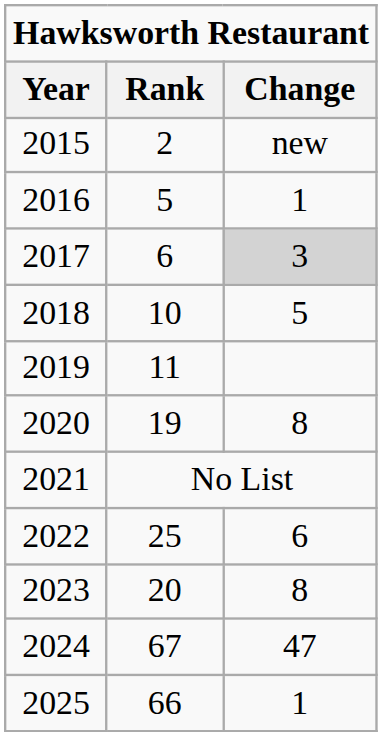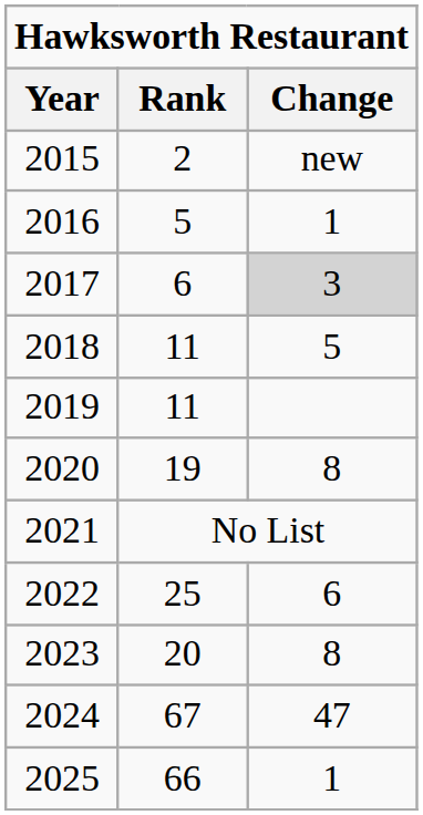 <table class="wikitable" style="font-size: 90%; text-align: center;">
 <tr>
 <td colspan="3"><strong>Hawksworth Restaurant</strong></td>
 </tr>
 <tr>
 <th>Year</th>
 <th>Rank</th>
 <th>Change</th>
 </tr>
 <tr>
 <td>2015</td>
 <td>2</td>
 <td>new</td>
 </tr>
 <tr>
 <td>2016</td>
 <td>5</td>
 <td> 1</td>
 </tr>
 <tr>
 <td>2017</td>
 <td>6</td>
 <td style="background: lightgrey;"> 3</td>
 </tr>
 <tr>
 <td>2018</td>
-<td>10</td>
+<td>11</td>
 <td> 5</td>
 </tr>
 <tr>
 <td>2019</td>
 <td>11</td>
 <td></td>
 </tr>
 <tr>
 <td>2020</td>
 <td>19</td>
 <td> 8</td>
 </tr>
 <tr>
 <td>2021</td>
 <td colspan="2">No List</td>
 </tr>
 <tr>
 <td>2022</td>
 <td>25</td>
 <td> 6</td>
 </tr>
 <tr>
 <td>2023</td>
 <td>20</td>
 <td> 8</td>
 </tr>
 <tr>
 <td>2024</td>
 <td>67</td>
 <td> 47</td>
 </tr>
 <tr>
 <td>2025</td>
 <td>66</td>
 <td> 1</td>
 </tr>
 <tr>
 </tr>
 </table>
